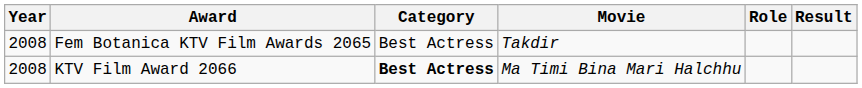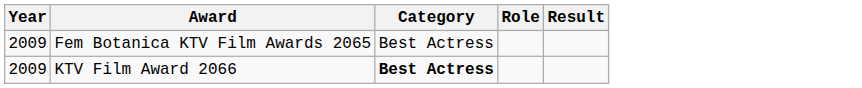 <table class="wikitable">
 <tr>
 <th>Year</th>
 <th>Award</th>
 <th>Category</th>
-<th>Movie</th>
 <th>Role</th>
 <th>Result</th>
 </tr>
 <tr>
-<td>2008</td>
+<td>2009</td>
 <td>Fem Botanica KTV Film Awards 2065</td>
 <td>Best Actress</td>
-<td><em>Takdir</em></td>
 <td></td>
 <td></td>
 </tr>
 <tr>
-<td>2008</td>
+<td>2009</td>
 <td>KTV Film Award 2066</td>
 <td><strong>Best Actress</strong></td>
-<td><em>Ma Timi Bina Mari Halchhu</em></td>
 <td></td>
 <td></td>
 </tr>
 </table>
